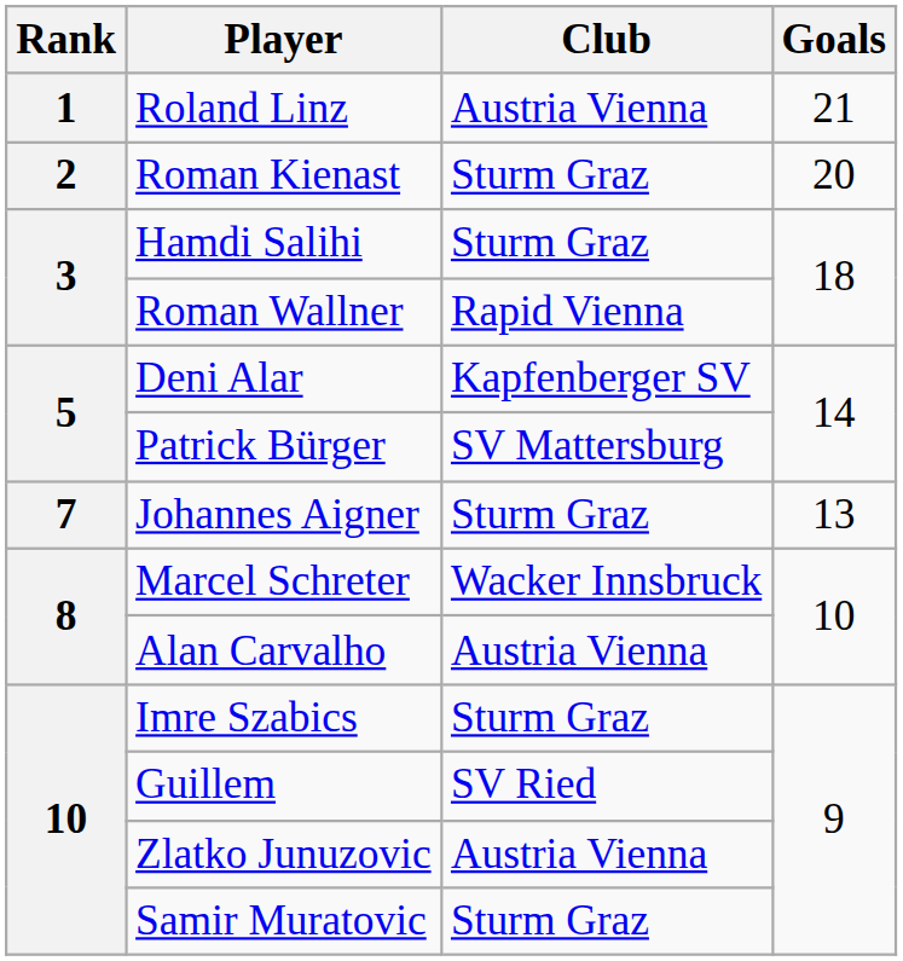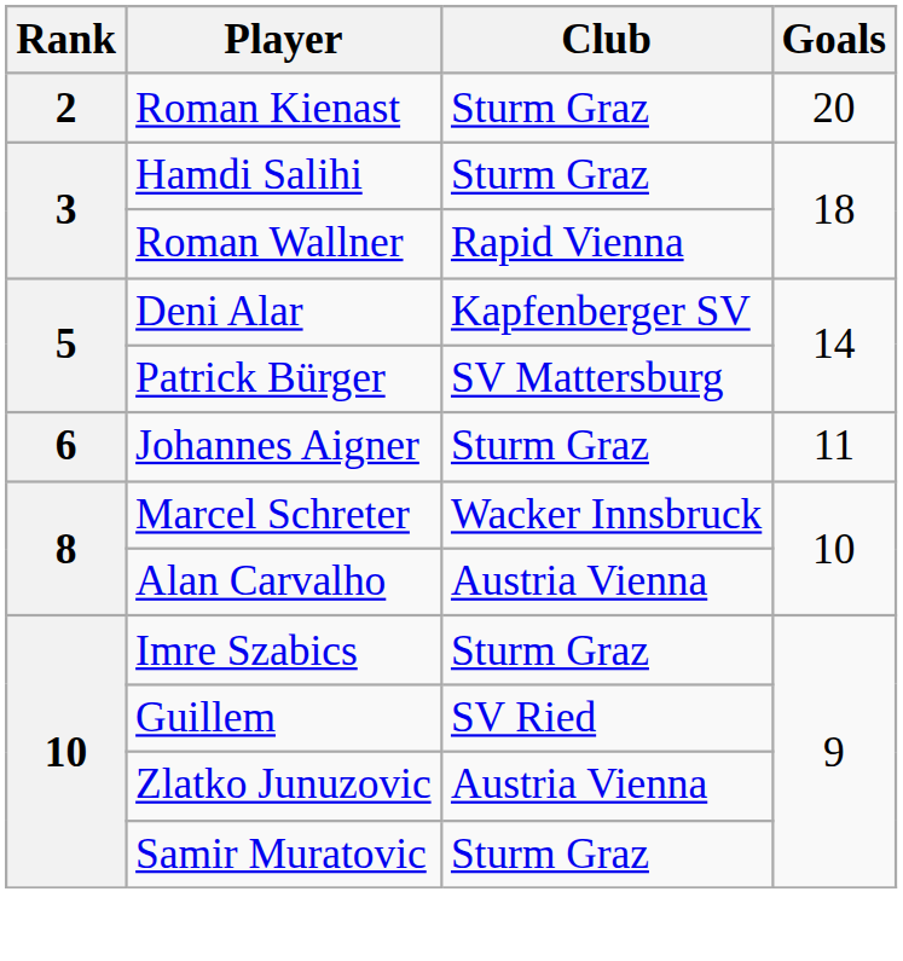 <table class="wikitable" style="text-align:center">
 <tr>
 <th>Rank</th>
 <th>Player</th>
 <th>Club</th>
 <th>Goals</th>
-</tr>
-<tr>
-<th rowspan="1">1</th>
-<td align="left"> <a href='#'>Roland Linz</a></td>
-<td align="left"><a href='#'>Austria Vienna</a></td>
-<td>21</td>
 </tr>
 <tr>
 <th rowspan="1">2</th>
 <td align="left"> <a href='#'>Roman Kienast</a></td>
 <td align="left"><a href='#'>Sturm Graz</a></td>
 <td>20</td>
 </tr>
 <tr>
 <th rowspan="2">3</th>
 <td align="left"> <a href='#'>Hamdi Salihi</a></td>
 <td align="left"><a href='#'>Sturm Graz</a></td>
 <td rowspan="2">18</td>
 </tr>
 <tr>
 <td align="left"> <a href='#'>Roman Wallner</a></td>
 <td align="left"><a href='#'>Rapid Vienna</a></td>
 </tr>
 <tr>
 <th rowspan="2">5</th>
 <td align="left"> <a href='#'>Deni Alar</a></td>
 <td align="left"><a href='#'>Kapfenberger SV</a></td>
 <td rowspan="2">14</td>
 </tr>
 <tr>
 <td align="left"> <a href='#'>Patrick Bürger</a></td>
 <td align="left"><a href='#'>SV Mattersburg</a></td>
 </tr>
 <tr>
-<th rowspan="1">7</th>
+<th rowspan="1">6</th>
 <td align="left"> <a href='#'>Johannes Aigner</a></td>
 <td align="left"><a href='#'>Sturm Graz</a></td>
-<td>13</td>
+<td>11</td>
 </tr>
 <tr>
 <th rowspan="2">8</th>
 <td align="left"> <a href='#'>Marcel Schreter</a></td>
 <td align="left"><a href='#'>Wacker Innsbruck</a></td>
 <td rowspan="2">10</td>
 </tr>
 <tr>
 <td align="left"> <a href='#'>Alan Carvalho</a></td>
 <td align="left"><a href='#'>Austria Vienna</a></td>
 </tr>
 <tr>
 <th rowspan="4">10</th>
 <td align="left"> <a href='#'>Imre Szabics</a></td>
 <td align="left"><a href='#'>Sturm Graz</a></td>
 <td rowspan="4">9</td>
 </tr>
 <tr>
 <td align="left"> <a href='#'>Guillem</a></td>
 <td align="left"><a href='#'>SV Ried</a></td>
 </tr>
 <tr>
 <td align="left"> <a href='#'>Zlatko Junuzovic</a></td>
 <td align="left"><a href='#'>Austria Vienna</a></td>
 </tr>
 <tr>
 <td align="left"> <a href='#'>Samir Muratovic</a></td>
 <td align="left"><a href='#'>Sturm Graz</a></td>
 </tr>
 </table>
